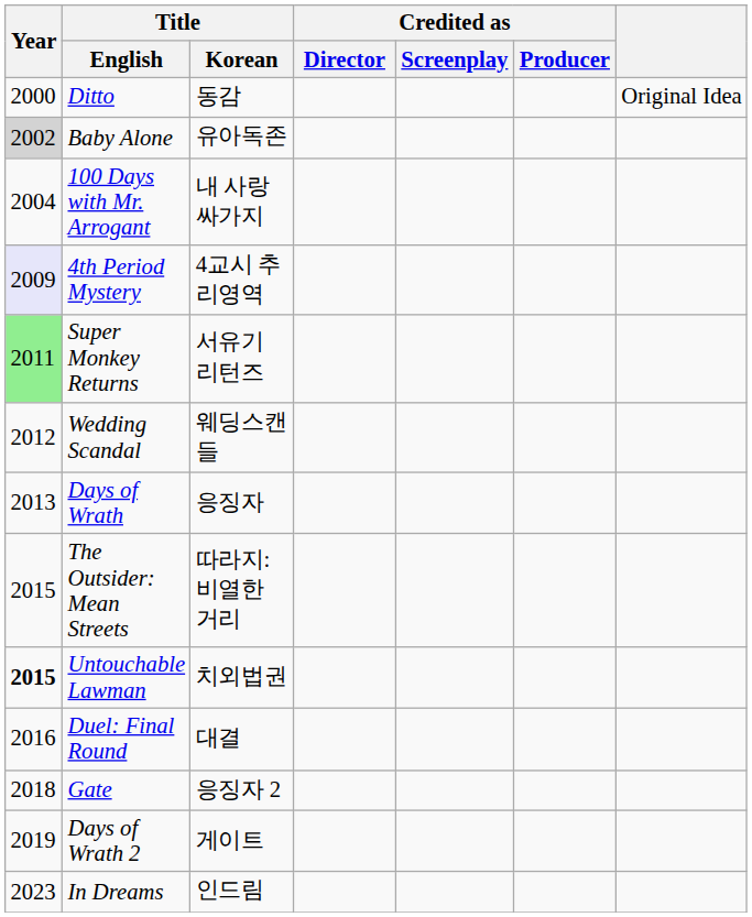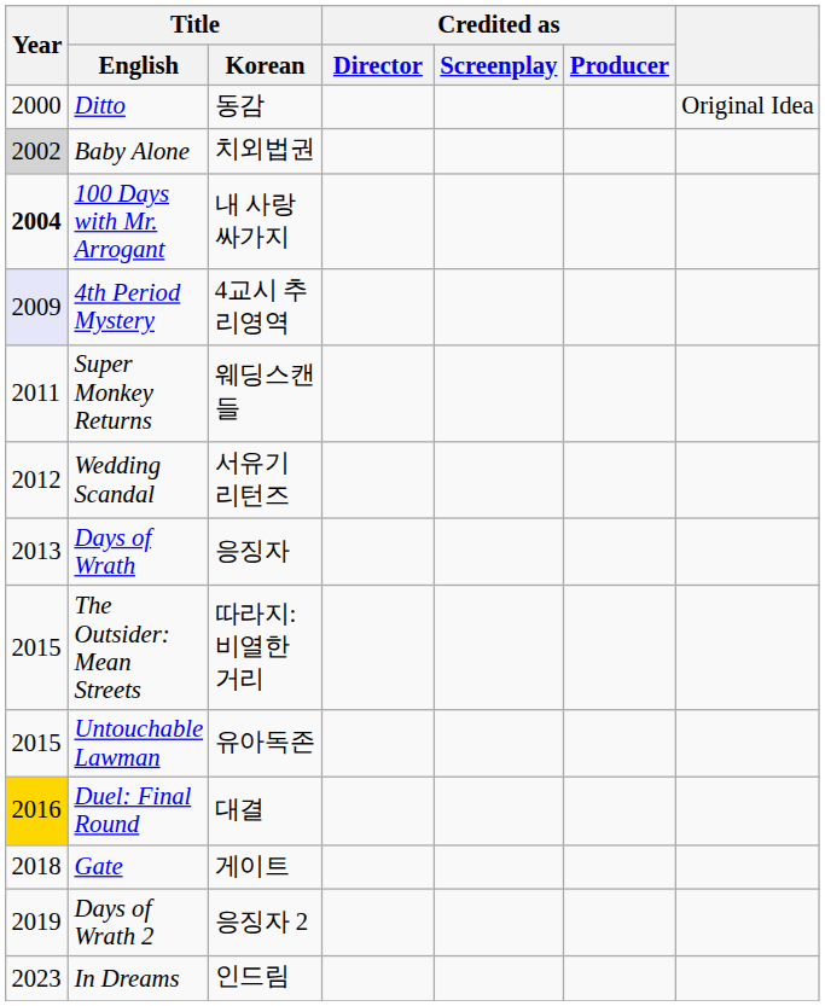 <table class="wikitable sortable plainrowheaders">
 <tr>
 <th rowspan="2" style="width:33px;">Year</th>
 <th colspan="2">Title</th>
 <th colspan="3">Credited as</th>
 <th rowspan="2" class="unsortable"></th>
 </tr>
 <tr>
 <th width="65" class="unsortable">English</th>
 <th width="65" class="unsortable">Korean</th>
 <th width="65" class="unsortable"><a href='#'>Director</a></th>
 <th width="65" class="unsortable"><a href='#'>Screenplay</a></th>
 <th width="65" class="unsortable"><a href='#'>Producer</a></th>
 </tr>
 <tr>
 <td>2000</td>
 <td><em><a href='#'>Ditto</a></em></td>
 <td>동감</td>
 <td></td>
 <td></td>
 <td></td>
 <td>Original Idea</td>
 </tr>
 <tr>
 <td style="background: lightgrey;">2002</td>
 <td><em>Baby Alone</em></td>
-<td>유아독존</td>
+<td>치외법권</td>
 <td></td>
 <td></td>
 <td></td>
 <td></td>
 </tr>
 <tr>
-<td>2004</td>
+<td><strong>2004</strong></td>
 <td><em><a href='#'>100 Days with Mr. Arrogant</a></em></td>
 <td>내 사랑 싸가지</td>
 <td></td>
 <td></td>
 <td></td>
 <td></td>
 </tr>
 <tr>
 <td style="background: lavender;">2009</td>
 <td><em><a href='#'>4th Period Mystery</a></em></td>
 <td>4교시 추리영역</td>
 <td></td>
 <td></td>
 <td></td>
 <td></td>
 </tr>
 <tr>
-<td style="background: lightgreen;">2011</td>
+<td>2011</td>
 <td><em>Super Monkey Returns</em></td>
-<td>서유기 리턴즈</td>
+<td>웨딩스캔들</td>
 <td></td>
 <td></td>
 <td></td>
 <td></td>
 </tr>
 <tr>
 <td>2012</td>
 <td><em>Wedding Scandal</em></td>
-<td>웨딩스캔들</td>
+<td>서유기 리턴즈</td>
 <td></td>
 <td></td>
 <td></td>
 <td></td>
 </tr>
 <tr>
 <td>2013</td>
 <td><em><a href='#'>Days of Wrath</a></em></td>
 <td>응징자</td>
 <td></td>
 <td></td>
 <td></td>
 <td></td>
 </tr>
 <tr>
 <td>2015</td>
 <td><em>The Outsider: Mean Streets</em></td>
 <td>따라지: 비열한 거리</td>
 <td></td>
 <td></td>
 <td></td>
 <td></td>
 </tr>
 <tr>
-<td><strong>2015</strong></td>
+<td>2015</td>
 <td><em><a href='#'>Untouchable Lawman</a></em></td>
-<td>치외법권</td>
+<td>유아독존</td>
 <td></td>
 <td></td>
 <td></td>
 <td></td>
 </tr>
 <tr>
-<td>2016</td>
+<td style="background: gold;">2016</td>
 <td><em><a href='#'>Duel: Final Round</a></em></td>
 <td>대결</td>
 <td></td>
 <td></td>
 <td></td>
 <td></td>
 </tr>
 <tr>
 <td>2018</td>
 <td><em><a href='#'>Gate</a></em></td>
-<td>응징자 2</td>
+<td>게이트</td>
 <td></td>
 <td></td>
 <td></td>
 <td></td>
 </tr>
 <tr>
 <td>2019</td>
 <td><em>Days of Wrath 2</em></td>
-<td>게이트</td>
+<td>응징자 2</td>
 <td></td>
 <td></td>
 <td></td>
 <td></td>
 </tr>
 <tr>
 <td>2023</td>
 <td><em>In Dreams</em></td>
 <td>인드림</td>
 <td></td>
 <td></td>
 <td></td>
 <td></td>
 </tr>
 </table>
